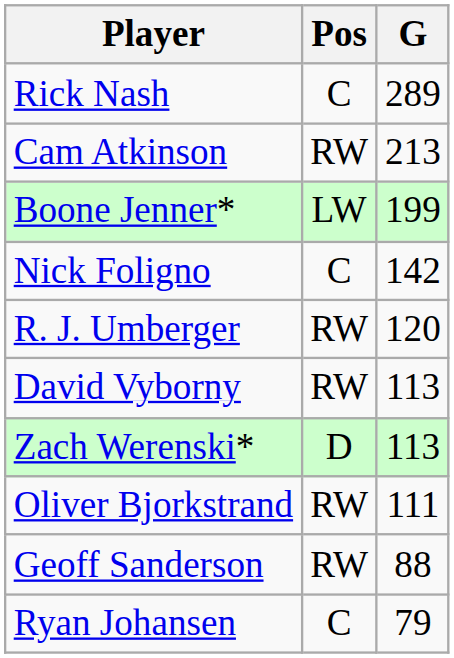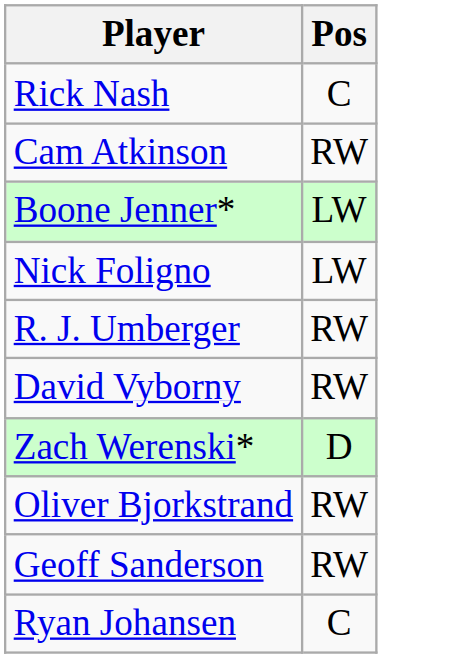 <table class="wikitable" style="text-align:center; float:left; margin-right:1em;">
 <tr>
 <th>Player</th>
 <th>Pos</th>
-<th>G</th>
 </tr>
 <tr>
 <td style="text-align:left;"><a href='#'>Rick Nash</a></td>
 <td>C</td>
-<td>289</td>
 </tr>
 <tr>
 <td style="text-align:left;"><a href='#'>Cam Atkinson</a></td>
 <td>RW</td>
-<td>213</td>
 </tr>
 <tr style="background:#cfc;">
 <td style="text-align:left;"><a href='#'>Boone Jenner</a>*</td>
 <td>LW</td>
-<td>199</td>
 </tr>
 <tr>
 <td style="text-align:left;"><a href='#'>Nick Foligno</a></td>
-<td>C</td>
-<td>142</td>
+<td>LW</td>
 </tr>
 <tr>
 <td style="text-align:left;"><a href='#'>R. J. Umberger</a></td>
 <td>RW</td>
-<td>120</td>
 </tr>
 <tr>
 <td style="text-align:left;"><a href='#'>David Vyborny</a></td>
 <td>RW</td>
-<td>113</td>
 </tr>
 <tr style="background:#cfc;">
 <td style="text-align:left;"><a href='#'>Zach Werenski</a>*</td>
 <td>D</td>
-<td>113</td>
 </tr>
 <tr>
 <td style="text-align:left;"><a href='#'>Oliver Bjorkstrand</a></td>
 <td>RW</td>
-<td>111</td>
 </tr>
 <tr>
 <td style="text-align:left;"><a href='#'>Geoff Sanderson</a></td>
 <td>RW</td>
-<td>88</td>
 </tr>
 <tr>
 <td style="text-align:left;"><a href='#'>Ryan Johansen</a></td>
 <td>C</td>
-<td>79</td>
 </tr>
 </table>
